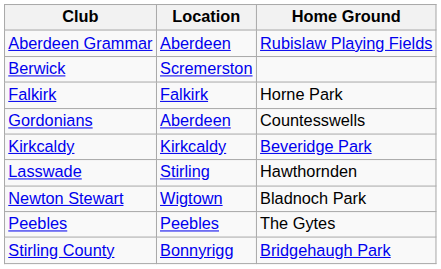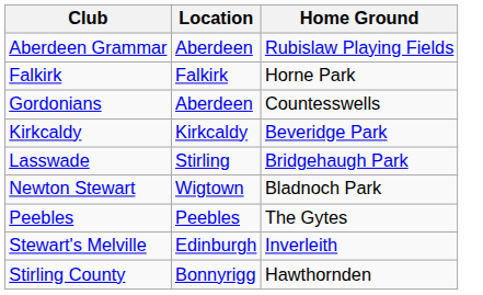 <table class="wikitable sortable">
 <tr>
 <th>Club</th>
 <th>Location</th>
 <th>Home Ground</th>
 </tr>
 <tr>
 <td><a href='#'>Aberdeen Grammar</a></td>
 <td><a href='#'>Aberdeen</a></td>
 <td><a href='#'>Rubislaw Playing Fields</a></td>
-</tr>
-<tr>
-<td><a href='#'>Berwick</a></td>
-<td><a href='#'>Scremerston</a></td>
-<td></td>
 </tr>
 <tr>
 <td><a href='#'>Falkirk</a></td>
 <td><a href='#'>Falkirk</a></td>
 <td>Horne Park</td>
 </tr>
 <tr>
 <td><a href='#'>Gordonians</a></td>
 <td><a href='#'>Aberdeen</a></td>
 <td>Countesswells</td>
 </tr>
 <tr>
 <td><a href='#'>Kirkcaldy</a></td>
 <td><a href='#'>Kirkcaldy</a></td>
 <td><a href='#'>Beveridge Park</a></td>
 </tr>
 <tr>
 <td><a href='#'>Lasswade</a></td>
 <td><a href='#'>Stirling</a></td>
-<td>Hawthornden</td>
+<td><a href='#'>Bridgehaugh Park</a></td>
 </tr>
 <tr>
 <td><a href='#'>Newton Stewart</a></td>
 <td><a href='#'>Wigtown</a></td>
 <td>Bladnoch Park</td>
 </tr>
 <tr>
 <td><a href='#'>Peebles</a></td>
 <td><a href='#'>Peebles</a></td>
 <td>The Gytes</td>
 </tr>
 <tr>
+<td><a href='#'>Stewart's Melville</a></td>
+<td><a href='#'>Edinburgh</a></td>
+<td><a href='#'>Inverleith</a></td>
+</tr>
+<tr>
 <td><a href='#'>Stirling County</a></td>
 <td><a href='#'>Bonnyrigg</a></td>
-<td><a href='#'>Bridgehaugh Park</a></td>
+<td>Hawthornden</td>
 </tr>
 </table>
